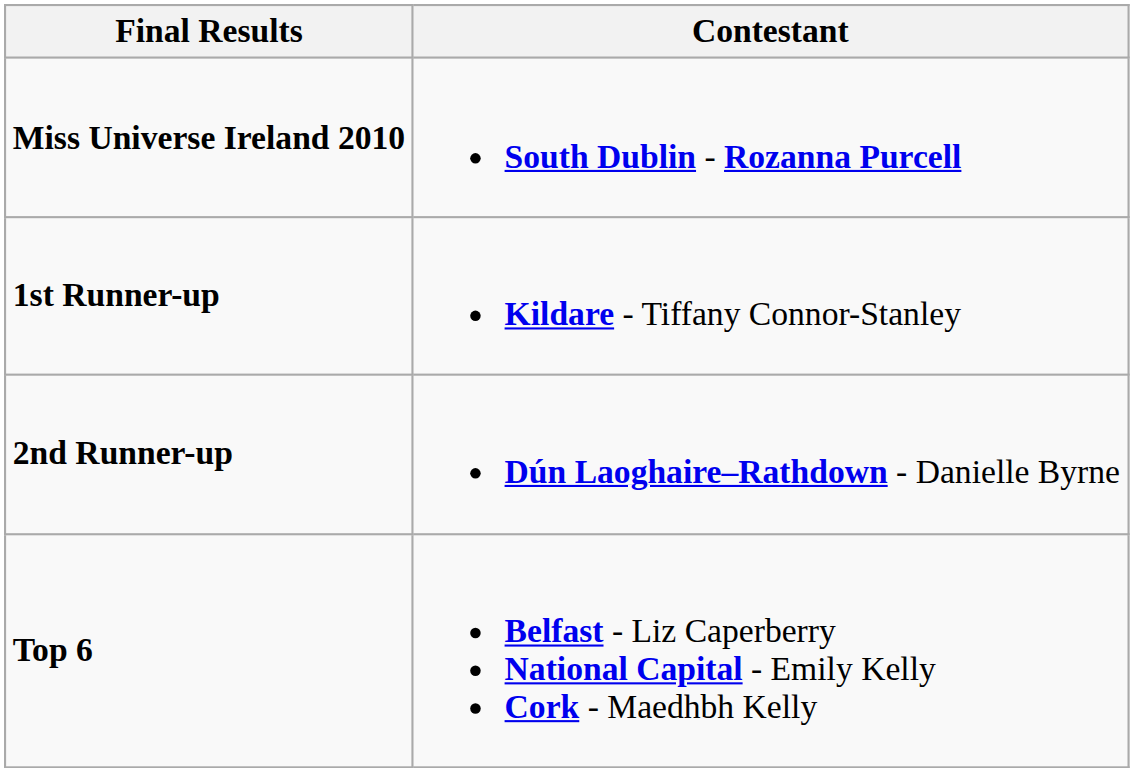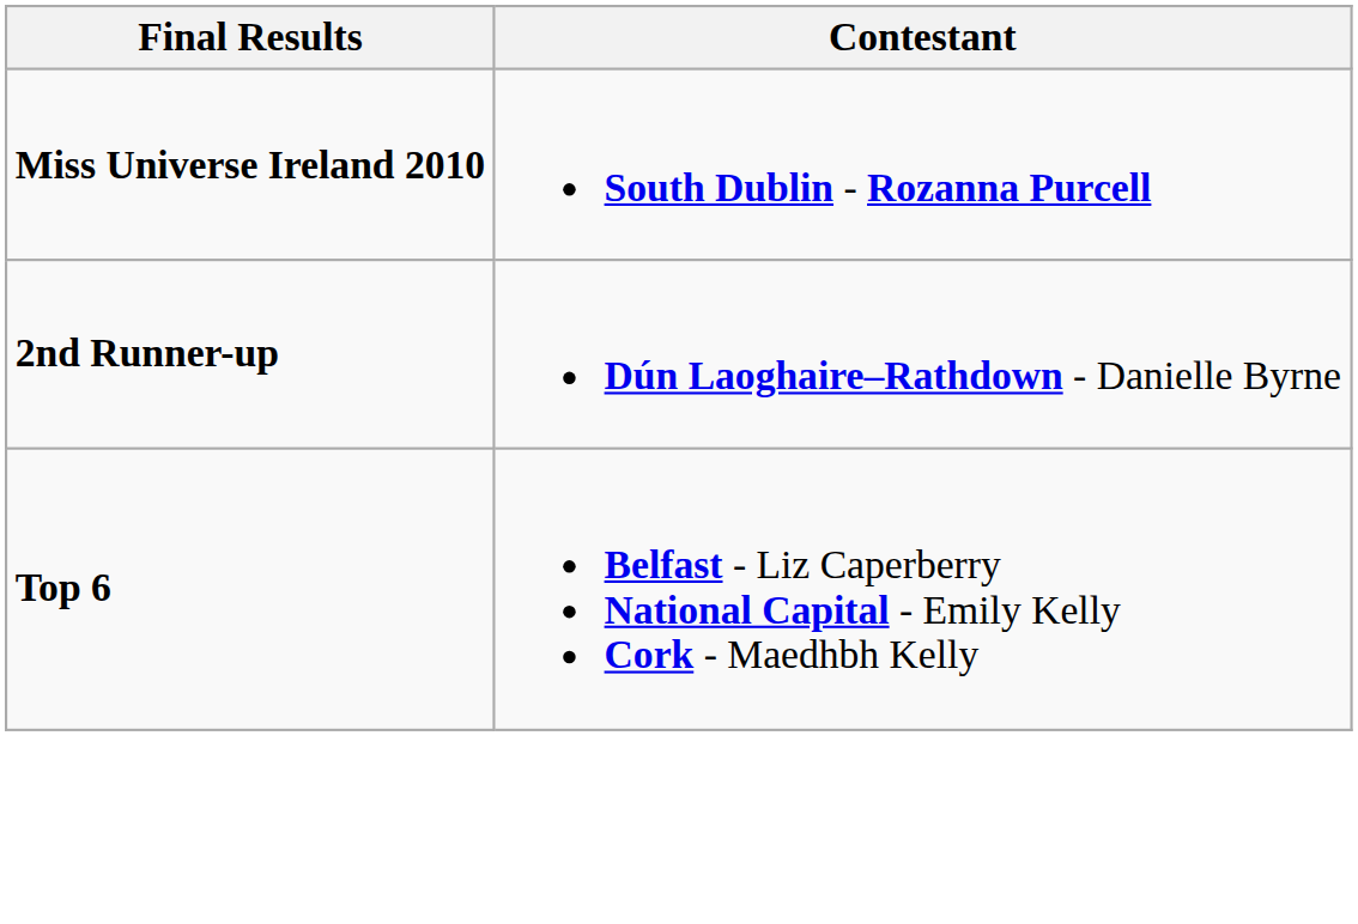 <table class="wikitable" border="1">
 <tr>
 <th>Final Results</th>
 <th>Contestant</th>
 </tr>
 <tr>
 <td><strong>Miss Universe Ireland 2010</strong></td>
 <td><br><ul><li><strong><a href='#'>South Dublin</a></strong> - <strong><a href='#'>Rozanna Purcell</a></strong></li></ul></td>
 </tr>
 <tr>
-<td><strong>1st Runner-up</strong></td>
-<td><br><ul><li><strong><a href='#'>Kildare</a></strong> - Tiffany Connor-Stanley</li></ul></td>
-</tr>
-<tr>
 <td><strong>2nd Runner-up</strong></td>
 <td><br><ul><li><strong><a href='#'>Dún Laoghaire–Rathdown</a></strong> - Danielle Byrne</li></ul></td>
 </tr>
 <tr>
 <td><strong>Top 6</strong></td>
 <td><br><ul><li><strong><a href='#'>Belfast</a></strong> - Liz Caperberry</li><li><strong><a href='#'>National Capital</a></strong> - Emily Kelly</li><li><strong><a href='#'>Cork</a></strong> - Maedhbh Kelly</li></ul></td>
 </tr>
 </table>
